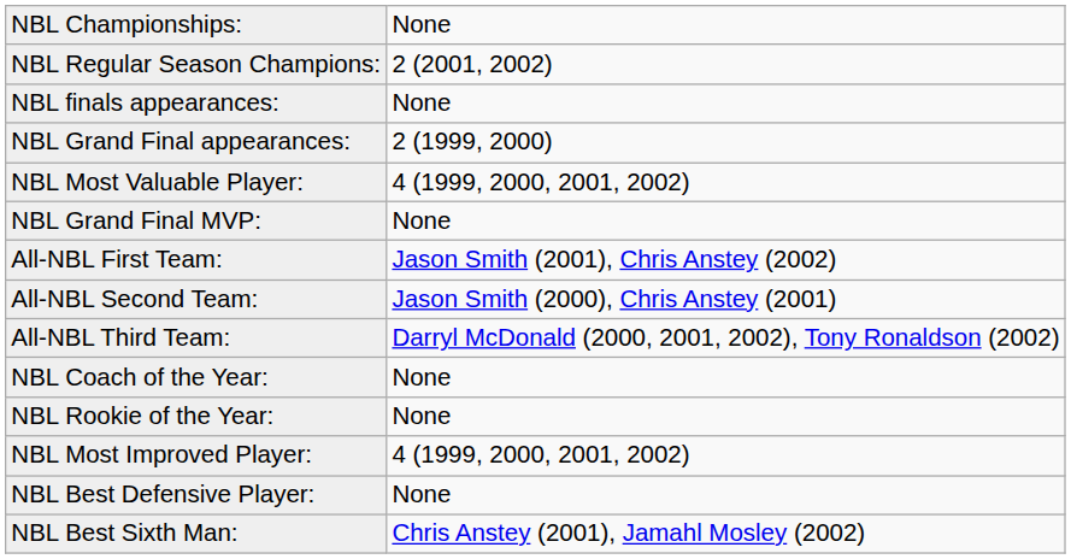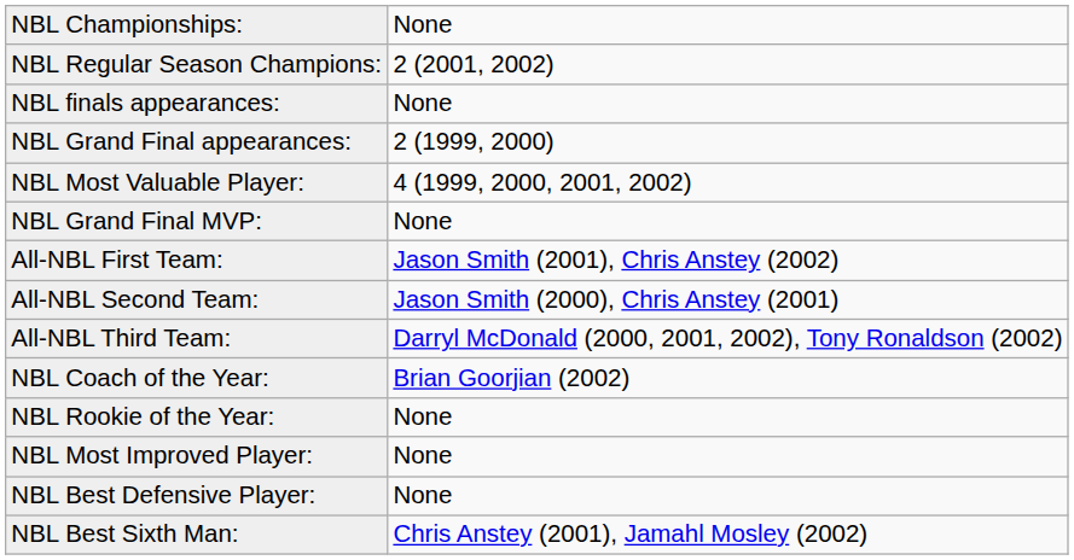 <table class="wikitable">
 <tr align=left>
 <td style="background:#efefef;">NBL Championships:</td>
 <td>None</td>
 </tr>
 <tr>
 <td style="background:#efefef;">NBL Regular Season Champions:</td>
 <td>2 (2001, 2002)</td>
 </tr>
 <tr>
 <td style="background:#efefef;">NBL finals appearances:</td>
 <td>None</td>
 </tr>
 <tr>
 <td style="background:#efefef;">NBL Grand Final appearances:</td>
 <td>2 (1999, 2000)</td>
 </tr>
 <tr>
 <td style="background:#efefef;">NBL Most Valuable Player:</td>
 <td>4 (1999, 2000, 2001, 2002)</td>
 </tr>
 <tr>
 <td style="background:#efefef;">NBL Grand Final MVP:</td>
 <td>None</td>
 </tr>
 <tr>
 <td style="background:#efefef;">All-NBL First Team:</td>
 <td><a href='#'>Jason Smith</a> (2001), <a href='#'>Chris Anstey</a> (2002)</td>
 </tr>
 <tr>
 <td style="background:#efefef;">All-NBL Second Team:</td>
 <td><a href='#'>Jason Smith</a> (2000), <a href='#'>Chris Anstey</a> (2001)</td>
 </tr>
 <tr>
 <td style="background:#efefef;">All-NBL Third Team:</td>
 <td><a href='#'>Darryl McDonald</a> (2000, 2001, 2002), <a href='#'>Tony Ronaldson</a> (2002)</td>
 </tr>
 <tr>
 <td style="background:#efefef;">NBL Coach of the Year:</td>
-<td>None</td>
+<td><a href='#'>Brian Goorjian</a> (2002)</td>
 </tr>
 <tr>
 <td style="background:#efefef;">NBL Rookie of the Year:</td>
 <td>None</td>
 </tr>
 <tr>
 <td style="background:#efefef;">NBL Most Improved Player:</td>
-<td>4 (1999, 2000, 2001, 2002)</td>
+<td>None</td>
 </tr>
 <tr>
 <td style="background:#efefef;">NBL Best Defensive Player:</td>
 <td>None</td>
 </tr>
 <tr>
 <td style="background:#efefef;">NBL Best Sixth Man:</td>
 <td><a href='#'>Chris Anstey</a> (2001), <a href='#'>Jamahl Mosley</a> (2002)</td>
 </tr>
 </table>
